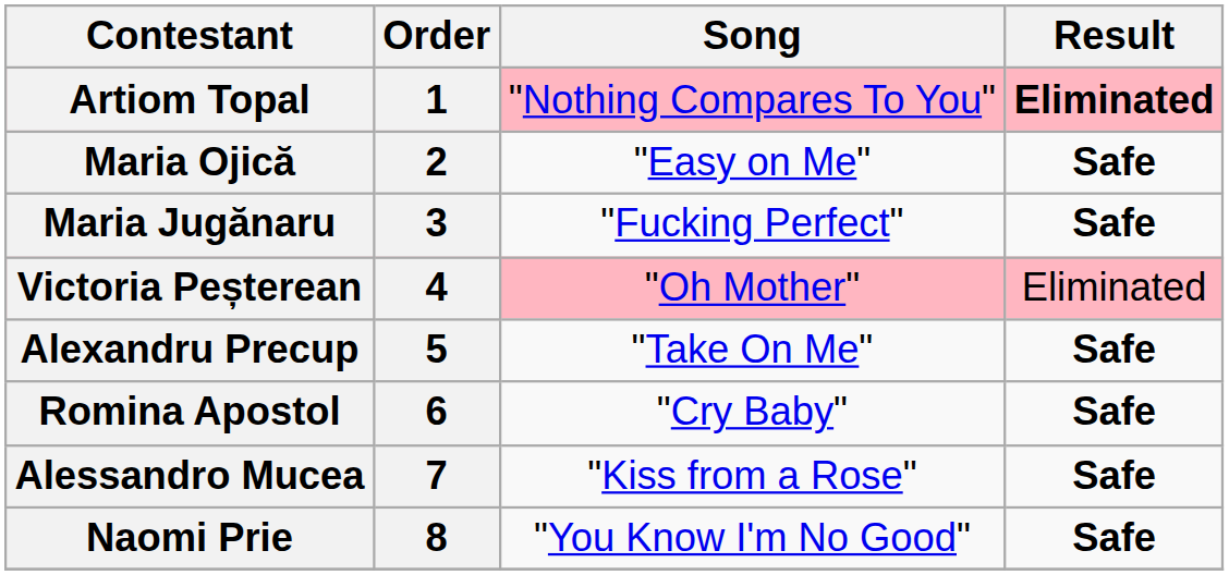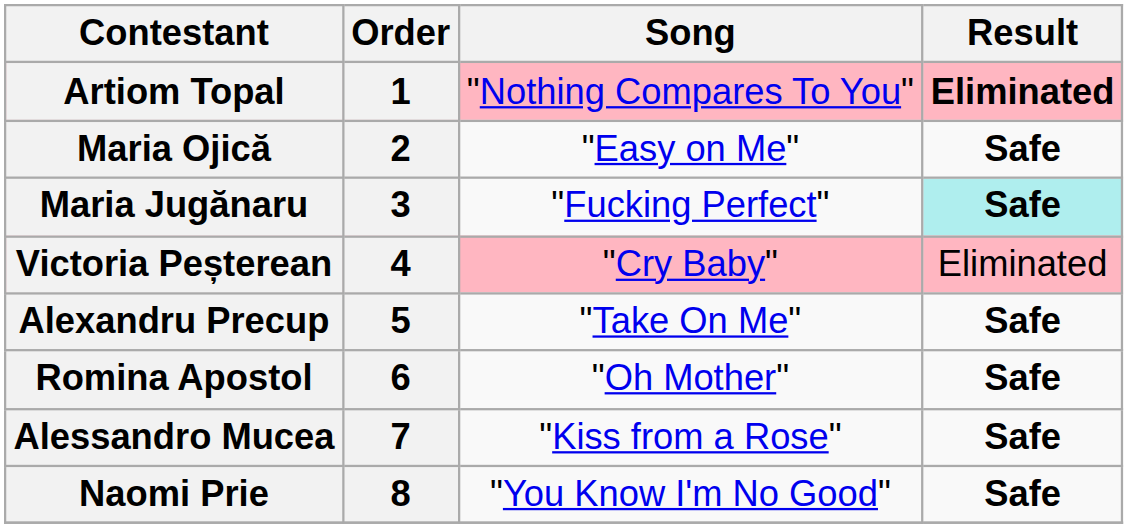 <table class="wikitable" style="text-align:center; white-space:nowrap">
 <tr>
 <th scope="col">Contestant</th>
 <th scope="col">Order</th>
 <th scope="col">Song</th>
 <th scope="col">Result</th>
 </tr>
 <tr style="background:lightpink;">
 <th>Artiom Topal</th>
 <th>1</th>
 <td>"<a href='#'>Nothing Compares To You</a>"</td>
 <td><strong>Eliminated</strong></td>
 </tr>
 <tr>
 <th>Maria Ojică</th>
 <th>2</th>
 <td>"<a href='#'>Easy on Me</a>"</td>
 <td><strong>Safe</strong></td>
 </tr>
 <tr>
 <th>Maria Jugănaru</th>
 <th>3</th>
 <td>"<a href='#'>Fucking Perfect</a>"</td>
-<td><strong>Safe</strong></td>
+<td style="background: paleturquoise;"><strong>Safe</strong></td>
 </tr>
 <tr style="background:lightpink;">
 <th>Victoria Peșterean</th>
 <th>4</th>
-<td>"<a href='#'>Oh Mother</a>"</td>
+<td>"<a href='#'>Cry Baby</a>"</td>
 <td>Eliminated</td>
 </tr>
 <tr>
 <th>Alexandru Precup</th>
 <th>5</th>
 <td>"<a href='#'>Take On Me</a>"</td>
 <td><strong>Safe</strong></td>
 </tr>
 <tr>
 <th>Romina Apostol</th>
 <th>6</th>
-<td>"<a href='#'>Cry Baby</a>"</td>
+<td>"<a href='#'>Oh Mother</a>"</td>
 <td><strong>Safe</strong></td>
 </tr>
 <tr>
 <th>Alessandro Mucea</th>
 <th>7</th>
 <td>"<a href='#'>Kiss from a Rose</a>"</td>
 <td><strong>Safe</strong></td>
 </tr>
 <tr>
 <th>Naomi Prie</th>
 <th>8</th>
 <td>"<a href='#'>You Know I'm No Good</a>"</td>
 <td><strong>Safe</strong></td>
 </tr>
 <tr>
 </tr>
 </table>
